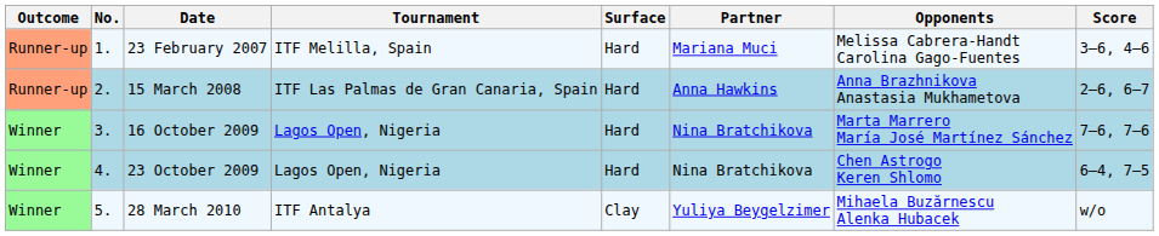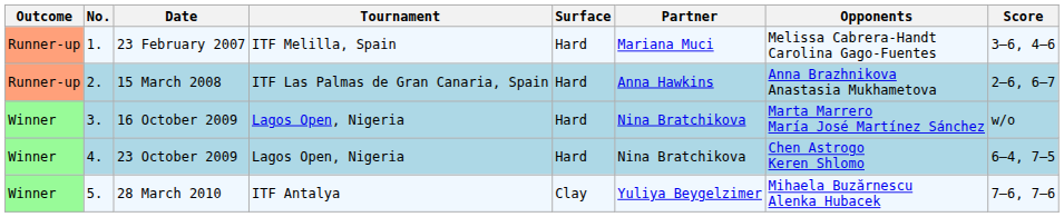 <table class="sortable wikitable">
 <tr>
 <th>Outcome</th>
 <th>No.</th>
 <th>Date</th>
 <th>Tournament</th>
 <th>Surface</th>
 <th>Partner</th>
 <th>Opponents</th>
 <th class="unsortable">Score</th>
 </tr>
 <tr bgcolor="#f0f8ff">
 <td bgcolor="FFA07A">Runner-up</td>
 <td>1.</td>
 <td>23 February 2007</td>
 <td>ITF Melilla, Spain</td>
 <td>Hard</td>
 <td> <a href='#'>Mariana Muci</a></td>
 <td> Melissa Cabrera-Handt <br>  Carolina Gago-Fuentes</td>
 <td>3–6, 4–6</td>
 </tr>
 <tr bgcolor="lightblue">
 <td bgcolor="FFA07A">Runner-up</td>
 <td>2.</td>
 <td>15 March 2008</td>
 <td>ITF Las Palmas de Gran Canaria, Spain</td>
 <td>Hard</td>
 <td> <a href='#'>Anna Hawkins</a></td>
 <td> <a href='#'>Anna Brazhnikova</a> <br>  Anastasia Mukhametova</td>
 <td>2–6, 6–7</td>
 </tr>
 <tr bgcolor="lightblue">
 <td style="background:#98fb98;">Winner</td>
 <td>3.</td>
 <td>16 October 2009</td>
 <td><a href='#'>Lagos Open</a>, Nigeria</td>
 <td>Hard</td>
 <td> <a href='#'>Nina Bratchikova</a></td>
 <td> <a href='#'>Marta Marrero</a> <br>  <a href='#'>María José Martínez Sánchez</a></td>
-<td>7–6, 7–6</td>
+<td>w/o</td>
 </tr>
 <tr bgcolor="lightblue">
 <td style="background:#98fb98;">Winner</td>
 <td>4.</td>
 <td>23 October 2009</td>
 <td>Lagos Open, Nigeria</td>
 <td>Hard</td>
 <td> Nina Bratchikova</td>
 <td> <a href='#'>Chen Astrogo</a> <br>  <a href='#'>Keren Shlomo</a></td>
 <td>6–4, 7–5</td>
 </tr>
 <tr bgcolor="#f0f8ff">
 <td style="background:#98fb98;">Winner</td>
 <td>5.</td>
 <td>28 March 2010</td>
 <td>ITF Antalya</td>
 <td>Clay</td>
 <td> <a href='#'>Yuliya Beygelzimer</a></td>
 <td> <a href='#'>Mihaela Buzărnescu</a> <br>  <a href='#'>Alenka Hubacek</a></td>
-<td>w/o</td>
+<td>7–6, 7–6</td>
 </tr>
 </table>
